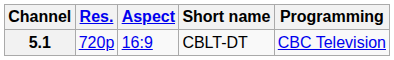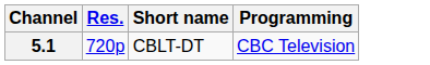 <table class="wikitable">
 <tr>
 <th scope = "col">Channel</th>
 <th scope = "col"><a href='#'>Res.</a></th>
-<th scope = "col"><a href='#'>Aspect</a></th>
 <th scope = "col">Short name</th>
 <th scope = "col">Programming</th>
 </tr>
 <tr>
 <th scope = "row">5.1</th>
 <td><a href='#'>720p</a></td>
-<td><a href='#'>16:9</a></td>
 <td>CBLT-DT</td>
 <td><a href='#'>CBC Television</a></td>
 </tr>
 </table>
